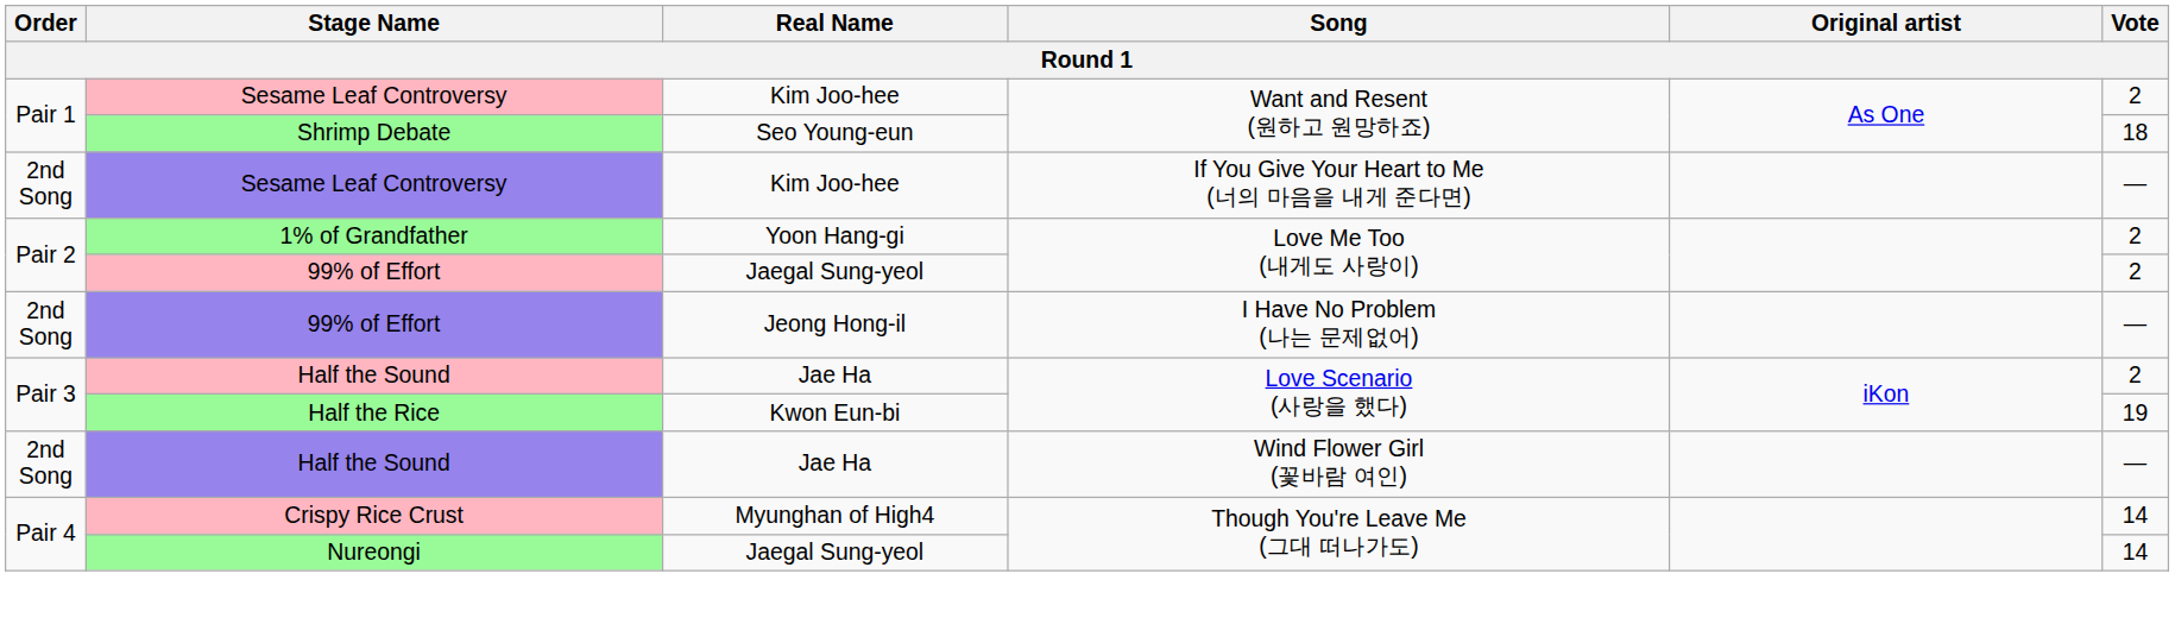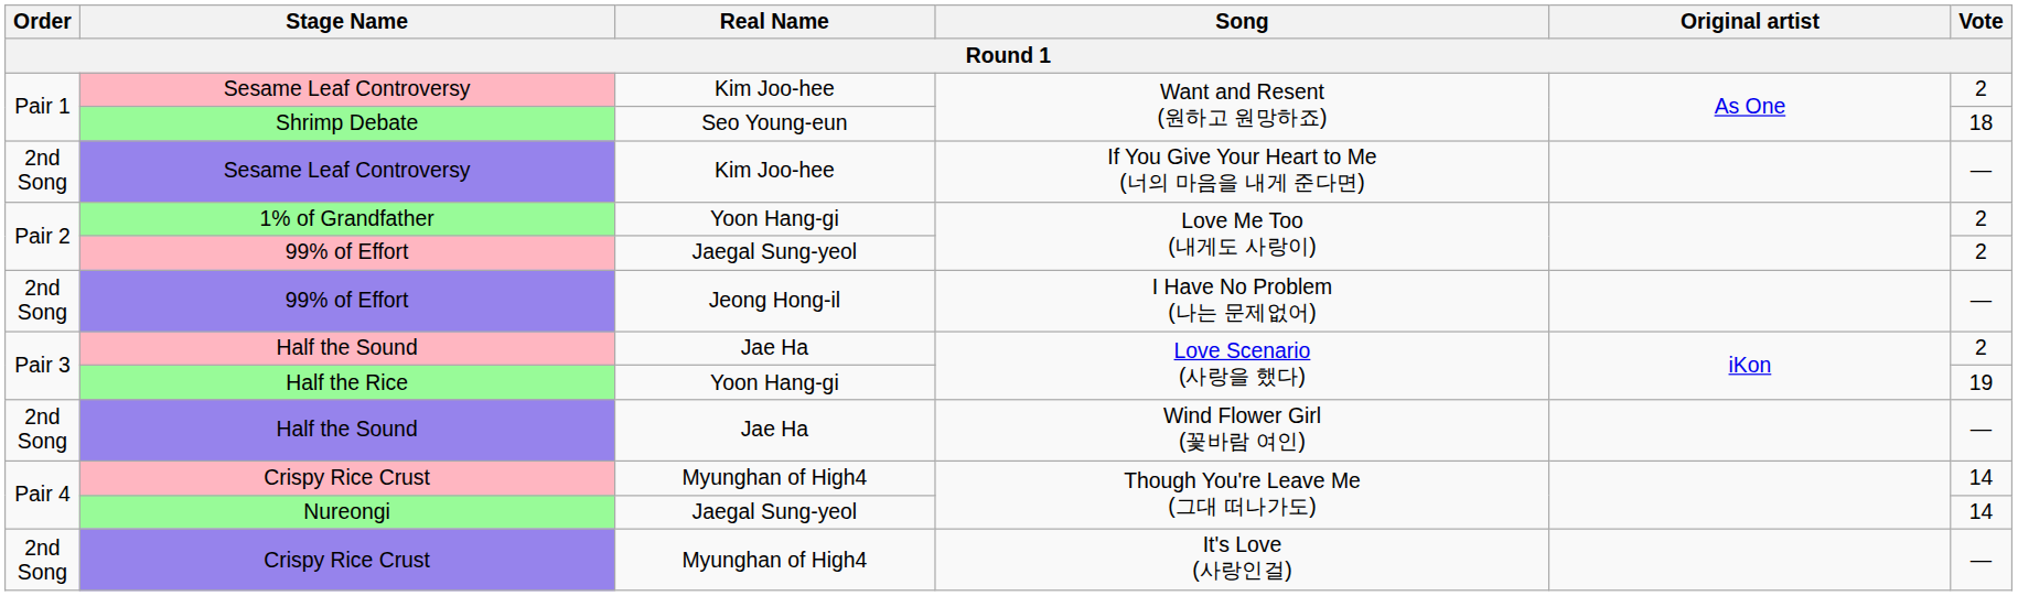 <table class="wikitable" style="text-align:center; width:95%;">
 <tr>
 <th style="width:1%;">Order</th>
 <th style="width:20%;">Stage Name</th>
 <th style="width:12%;">Real Name</th>
 <th style="width:23%;">Song</th>
 <th style="width:15%;">Original artist</th>
 <th style="width:1%;">Vote</th>
 </tr>
 <tr>
 <th colspan=6>Round 1</th>
 </tr>
 <tr>
 <td rowspan=2>Pair 1</td>
 <td bgcolor="lightpink">Sesame Leaf Controversy</td>
 <td>Kim Joo-hee</td>
 <td rowspan=2>Want and Resent<br>(원하고 원망하죠)</td>
 <td rowspan=2><a href='#'>As One</a></td>
 <td>2</td>
 </tr>
 <tr>
 <td bgcolor="palegreen">Shrimp Debate</td>
 <td>Seo Young-eun</td>
 <td>18</td>
 </tr>
 <tr>
 <td>2nd Song</td>
 <td bgcolor="#9683EC">Sesame Leaf Controversy</td>
 <td>Kim Joo-hee</td>
 <td>If You Give Your Heart to Me<br>(너의 마음을 내게 준다면)</td>
 <td></td>
 <td>—</td>
 </tr>
 <tr>
 <td rowspan=2>Pair 2</td>
 <td bgcolor="palegreen">1% of Grandfather</td>
 <td>Yoon Hang-gi</td>
 <td rowspan=2>Love Me Too<br>(내게도 사랑이)</td>
 <td rowspan=2></td>
 <td>2</td>
 </tr>
 <tr>
 <td bgcolor="lightpink">99% of Effort</td>
 <td>Jaegal Sung-yeol</td>
 <td>2</td>
 </tr>
 <tr>
 <td>2nd Song</td>
 <td bgcolor="#9683EC">99% of Effort</td>
 <td>Jeong Hong-il</td>
 <td>I Have No Problem<br>(나는 문제없어)</td>
 <td></td>
 <td>—</td>
 </tr>
 <tr>
 <td rowspan=2>Pair 3</td>
 <td bgcolor="lightpink">Half the Sound</td>
 <td>Jae Ha</td>
 <td rowspan=2><a href='#'>Love Scenario</a><br>(사랑을 했다)</td>
 <td rowspan=2><a href='#'>iKon</a></td>
 <td>2</td>
 </tr>
 <tr>
 <td bgcolor="palegreen">Half the Rice</td>
-<td>Kwon Eun-bi</td>
+<td>Yoon Hang-gi</td>
 <td>19</td>
 </tr>
 <tr>
 <td>2nd Song</td>
 <td bgcolor="#9683EC">Half the Sound</td>
 <td>Jae Ha</td>
 <td>Wind Flower Girl<br>(꽃바람 여인)</td>
 <td></td>
 <td>—</td>
 </tr>
 <tr>
 <td rowspan=2>Pair 4</td>
 <td bgcolor="lightpink">Crispy Rice Crust</td>
 <td>Myunghan of High4</td>
 <td rowspan=2>Though You're Leave Me<br>(그대 떠나가도)</td>
 <td rowspan=2></td>
 <td>14</td>
 </tr>
 <tr>
 <td bgcolor="palegreen">Nureongi</td>
 <td>Jaegal Sung-yeol</td>
 <td>14</td>
 </tr>
+<tr>
+<td>2nd Song</td>
+<td bgcolor="#9683EC">Crispy Rice Crust</td>
+<td>Myunghan of High4</td>
+<td>It's Love<br>(사랑인걸)</td>
+<td></td>
+<td>—</td>
+</tr>
 </table>
